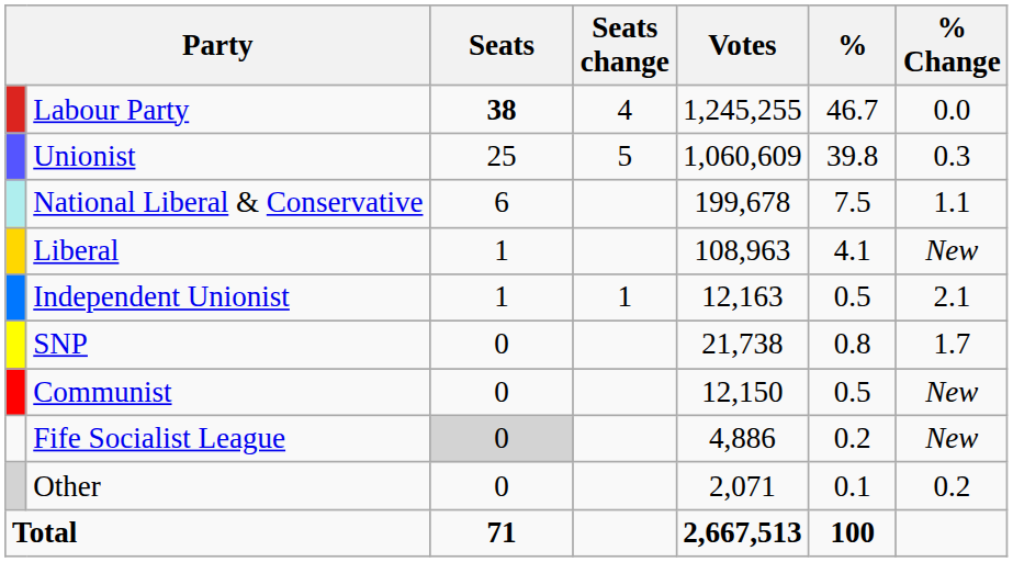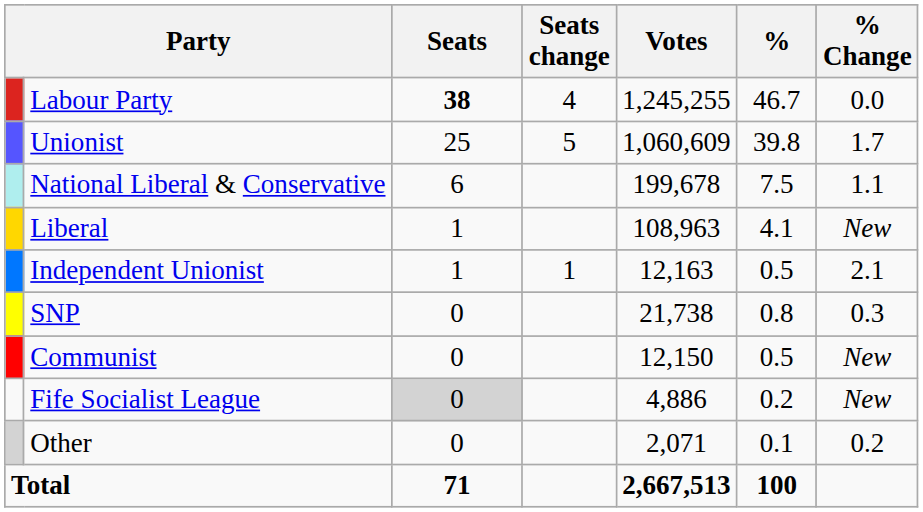 <table class="wikitable sortable">
 <tr>
 <th style="width:200px" colspan=3>Party</th>
 <th style="width:70px;">Seats</th>
 <th style="width:40px;">Seats change</th>
 <th style="width:40px;">Votes</th>
 <th style="width:40px;">%</th>
 <th style="width:40px;">% Change</th>
 </tr>
 <tr>
 <td style="background-color:#DC241f"> </td>
 <td colspan=2><a href='#'>Labour Party</a></td>
 <td align=center><strong>38</strong></td>
 <td align=center> 4</td>
 <td align=center>1,245,255</td>
 <td align=center>46.7</td>
 <td align=center> 0.0</td>
 </tr>
 <tr>
 <td style="background-color:#5555FF"> </td>
 <td colspan=2><a href='#'>Unionist</a></td>
 <td align="center">25</td>
 <td align="center"> 5</td>
 <td align="center">1,060,609</td>
 <td align="center">39.8</td>
-<td align=center> 0.3</td>
+<td align="center"> 1.7</td>
 </tr>
 <tr>
 <td style="background-color:#AFEEEE"> </td>
 <td colspan=2><a href='#'>National Liberal</a> & <a href='#'>Conservative</a></td>
 <td align="center">6</td>
 <td align="center"></td>
 <td align="center">199,678</td>
 <td align="center">7.5</td>
 <td align="center"> 1.1</td>
 </tr>
 <tr>
 <td style="background-color:#FFD700"> </td>
 <td colspan=2><a href='#'>Liberal</a></td>
 <td align=center>1</td>
 <td align=center></td>
 <td align=center>108,963</td>
 <td align=center>4.1</td>
 <td align=center><em>New</em></td>
 </tr>
 <tr>
 <td style="background-color:#0077FF"> </td>
 <td colspan=2><a href='#'>Independent Unionist</a></td>
 <td align=center>1</td>
 <td align=center> 1</td>
 <td align=center>12,163</td>
 <td align=center>0.5</td>
 <td align=center> 2.1</td>
 </tr>
 <tr>
 <td style="background-color:#FFFF00"> </td>
 <td colspan=2><a href='#'>SNP</a></td>
 <td align=center>0</td>
 <td align=center></td>
 <td align=center>21,738</td>
 <td align=center>0.8</td>
-<td align="center"> 1.7</td>
+<td align=center> 0.3</td>
 </tr>
 <tr>
 <td style="background-color:#FF0000"> </td>
 <td colspan=2><a href='#'>Communist</a></td>
 <td align=center>0</td>
 <td align=center></td>
 <td align=center>12,150</td>
 <td align=center>0.5</td>
 <td align=center><em>New</em></td>
 </tr>
 <tr>
 <td style="background-color:#F9F9F9"> </td>
 <td colspan=2><a href='#'>Fife Socialist League</a></td>
 <td align=center style="background: lightgrey;">0</td>
 <td align=center></td>
 <td align=center>4,886</td>
 <td align=center>0.2</td>
 <td align=center><em>New</em></td>
 </tr>
 <tr>
 <td style="background-color:#D3D3D3"> </td>
 <td colspan=2>Other</td>
 <td align=center>0</td>
 <td align=center></td>
 <td align=center>2,071</td>
 <td align=center>0.1</td>
 <td align=center> 0.2</td>
 </tr>
 <tr>
 <td colspan=3><strong>Total</strong></td>
 <td align=center><strong>71</strong></td>
 <td align=center></td>
 <td align=center><strong>2,667,513</strong></td>
 <td align=center><strong>100</strong></td>
 <td align=center></td>
 </tr>
 </table>
